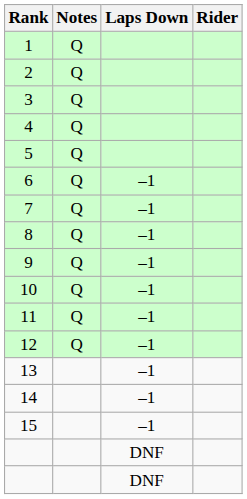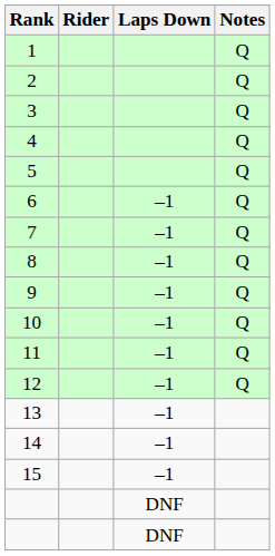 <table class="wikitable" style="text-align:center">
 <tr>
 <th>Rank</th>
+<th>Rider</th>
+<th>Laps Down</th>
 <th>Notes</th>
-<th>Laps Down</th>
-<th>Rider</th>
 </tr>
 <tr bgcolor=ccffcc>
 <td>1</td>
+<td align=left></td>
+<td></td>
 <td>Q</td>
-<td></td>
-<td align=left></td>
 </tr>
 <tr bgcolor=ccffcc>
 <td>2</td>
+<td align=left></td>
+<td></td>
 <td>Q</td>
-<td></td>
-<td align=left></td>
 </tr>
 <tr bgcolor=ccffcc>
 <td>3</td>
+<td align=left></td>
+<td></td>
 <td>Q</td>
-<td></td>
-<td align=left></td>
 </tr>
 <tr bgcolor=ccffcc>
 <td>4</td>
+<td align=left></td>
+<td></td>
 <td>Q</td>
-<td></td>
-<td align=left></td>
 </tr>
 <tr bgcolor=ccffcc>
 <td>5</td>
+<td align=left></td>
+<td></td>
 <td>Q</td>
-<td></td>
-<td align=left></td>
 </tr>
 <tr bgcolor=ccffcc>
 <td>6</td>
+<td align=left></td>
+<td>–1</td>
 <td>Q</td>
-<td>–1</td>
-<td align=left></td>
 </tr>
 <tr bgcolor=ccffcc>
 <td>7</td>
+<td align=left></td>
+<td>–1</td>
 <td>Q</td>
-<td>–1</td>
-<td align=left></td>
 </tr>
 <tr bgcolor=ccffcc>
 <td>8</td>
+<td align=left></td>
+<td>–1</td>
 <td>Q</td>
-<td>–1</td>
-<td align=left></td>
 </tr>
 <tr bgcolor=ccffcc>
 <td>9</td>
+<td align=left></td>
+<td>–1</td>
 <td>Q</td>
-<td>–1</td>
-<td align=left></td>
 </tr>
 <tr bgcolor=ccffcc>
 <td>10</td>
+<td align=left></td>
+<td>–1</td>
 <td>Q</td>
-<td>–1</td>
-<td align=left></td>
 </tr>
 <tr bgcolor=ccffcc>
 <td>11</td>
+<td align=left></td>
+<td>–1</td>
 <td>Q</td>
-<td>–1</td>
-<td align=left></td>
 </tr>
 <tr bgcolor=ccffcc>
 <td>12</td>
+<td align=left></td>
+<td>–1</td>
 <td>Q</td>
-<td>–1</td>
-<td align=left></td>
 </tr>
 <tr>
 <td>13</td>
+<td align=left></td>
+<td>–1</td>
 <td></td>
-<td>–1</td>
-<td align=left></td>
 </tr>
 <tr>
 <td>14</td>
+<td align=left></td>
+<td>–1</td>
 <td></td>
-<td>–1</td>
-<td align=left></td>
 </tr>
 <tr>
 <td>15</td>
+<td align=left></td>
+<td>–1</td>
 <td></td>
-<td>–1</td>
-<td align=left></td>
 </tr>
 <tr>
 <td></td>
+<td align=left></td>
+<td>DNF</td>
 <td></td>
-<td>DNF</td>
-<td align=left></td>
 </tr>
 <tr>
 <td></td>
+<td align=left></td>
+<td>DNF</td>
 <td></td>
-<td>DNF</td>
-<td align=left></td>
 </tr>
 </table>
